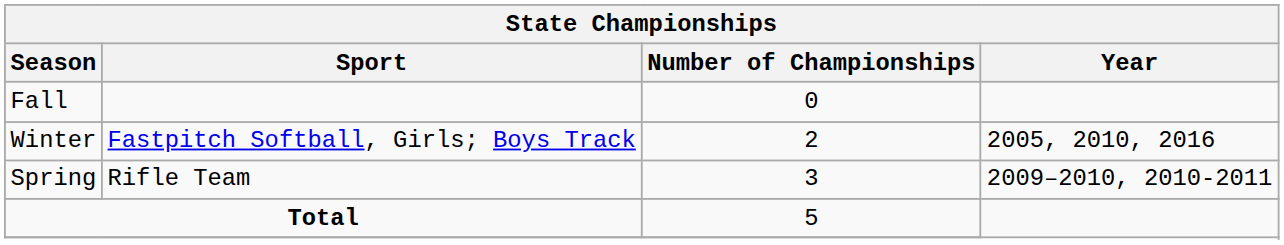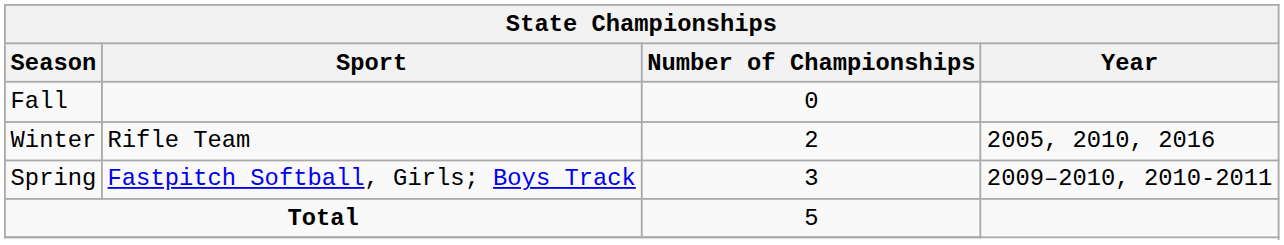 <table class="wikitable">
 <tr>
 <th colspan="4">State Championships</th>
 </tr>
 <tr>
 <th>Season</th>
 <th>Sport</th>
 <th>Number of Championships</th>
 <th>Year</th>
 </tr>
 <tr>
 <td rowspan="1">Fall</td>
 <td></td>
 <td align="center">0</td>
 <td></td>
 </tr>
 <tr>
 <td rowspan="1">Winter</td>
-<td><a href='#'>Fastpitch Softball</a>, Girls; <a href='#'>Boys Track</a></td>
+<td>Rifle Team</td>
 <td align="center">2</td>
 <td>2005, 2010, 2016</td>
 </tr>
 <tr>
 <td rowspan="1">Spring</td>
-<td>Rifle Team</td>
+<td><a href='#'>Fastpitch Softball</a>, Girls; <a href='#'>Boys Track</a></td>
 <td align="center">3</td>
 <td>2009–2010, 2010-2011</td>
 </tr>
 <tr>
 <td align="center" colspan="2"><strong>Total</strong></td>
 <td align="center">5</td>
 </tr>
 <tr>
 </tr>
 </table>
